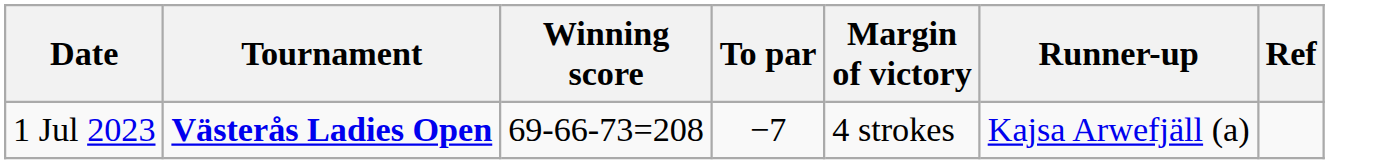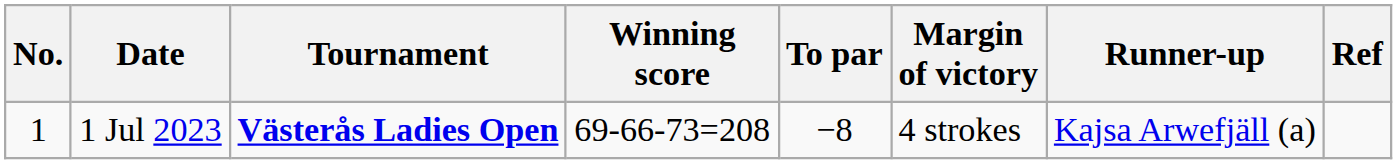 <table class="wikitable" style="font-size:95%;">
 <tr>
+<th>No.</th>
 <th>Date</th>
 <th>Tournament</th>
 <th>Winning<br>score</th>
 <th>To par</th>
 <th>Margin<br>of victory</th>
 <th>Runner-up</th>
 <th>Ref</th>
 </tr>
 <tr>
+<td align=center>1</td>
 <td align=right>1 Jul <a href='#'>2023</a></td>
 <td><strong><a href='#'>Västerås Ladies Open</a></strong></td>
 <td>69-66-73=208</td>
-<td align=center>−7</td>
+<td align=center>−8</td>
 <td>4 strokes</td>
 <td> <a href='#'>Kajsa Arwefjäll</a> (a)</td>
 <td></td>
 </tr>
 </table>
